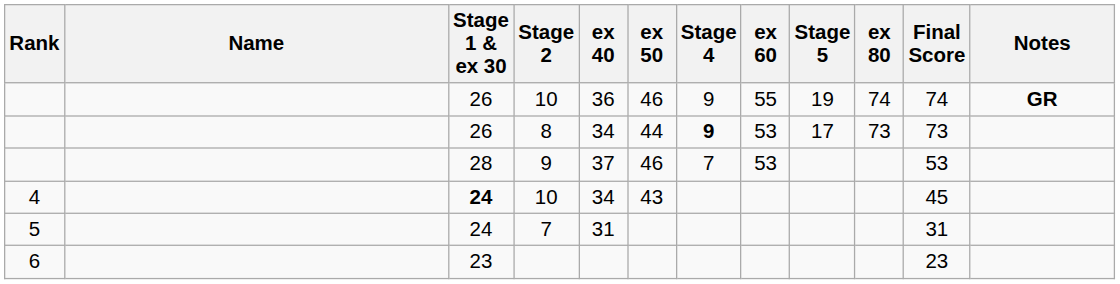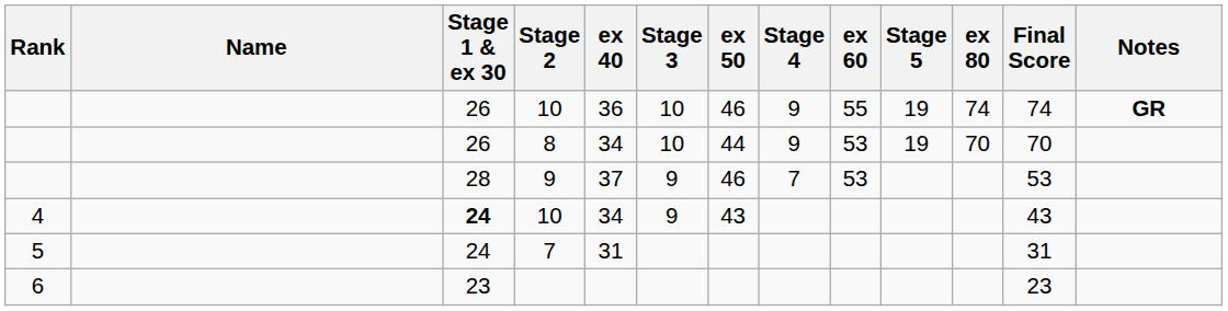 <table class="wikitable sortable" style="text-align:center">
 <tr>
 <th>Rank</th>
 <th style="width:20em;">Name</th>
 <th style="width:2em;">Stage 1 & ex 30</th>
 <th style="width:2em;">Stage 2</th>
 <th style="width:2em;">ex 40</th>
+<th style="width:2em;">Stage 3</th>
 <th style="width:2em;">ex 50</th>
 <th style="width:2em;">Stage 4</th>
 <th style="width:2em;">ex 60</th>
 <th style="width:2em;">Stage 5</th>
 <th style="width:2em;">ex 80</th>
 <th style="width:2em;">Final Score</th>
 <th style="width:7em;">Notes</th>
 </tr>
 <tr>
 <td></td>
 <td align=left></td>
 <td>26</td>
 <td>10</td>
 <td>36</td>
+<td>10</td>
 <td>46</td>
 <td>9</td>
 <td>55</td>
 <td>19</td>
 <td>74</td>
 <td>74</td>
 <td><strong>GR</strong></td>
 </tr>
 <tr>
 <td></td>
 <td align=left></td>
 <td>26</td>
 <td>8</td>
 <td>34</td>
+<td>10</td>
 <td>44</td>
-<td><strong>9</strong></td>
+<td>9</td>
 <td>53</td>
-<td>17</td>
-<td>73</td>
-<td>73</td>
+<td>19</td>
+<td>70</td>
+<td>70</td>
 <td></td>
 </tr>
 <tr>
 <td></td>
 <td align=left></td>
 <td>28</td>
 <td>9</td>
 <td>37</td>
+<td>9</td>
 <td>46</td>
 <td>7</td>
 <td>53</td>
 <td></td>
 <td></td>
 <td>53</td>
 <td></td>
 </tr>
 <tr>
 <td>4</td>
 <td align=left></td>
 <td><strong>24</strong></td>
 <td>10</td>
 <td>34</td>
+<td>9</td>
 <td>43</td>
 <td></td>
 <td></td>
 <td></td>
 <td></td>
-<td>45</td>
+<td>43</td>
 <td></td>
 </tr>
 <tr>
 <td>5</td>
 <td align=left></td>
 <td>24</td>
 <td>7</td>
 <td>31</td>
+<td></td>
 <td></td>
 <td></td>
 <td></td>
 <td></td>
 <td></td>
 <td>31</td>
 <td></td>
 </tr>
 <tr>
 <td>6</td>
 <td align=left></td>
 <td>23</td>
 <td></td>
 <td></td>
 <td></td>
 <td></td>
 <td></td>
 <td></td>
 <td></td>
+<td></td>
 <td>23</td>
 <td></td>
 </tr>
 </table>
